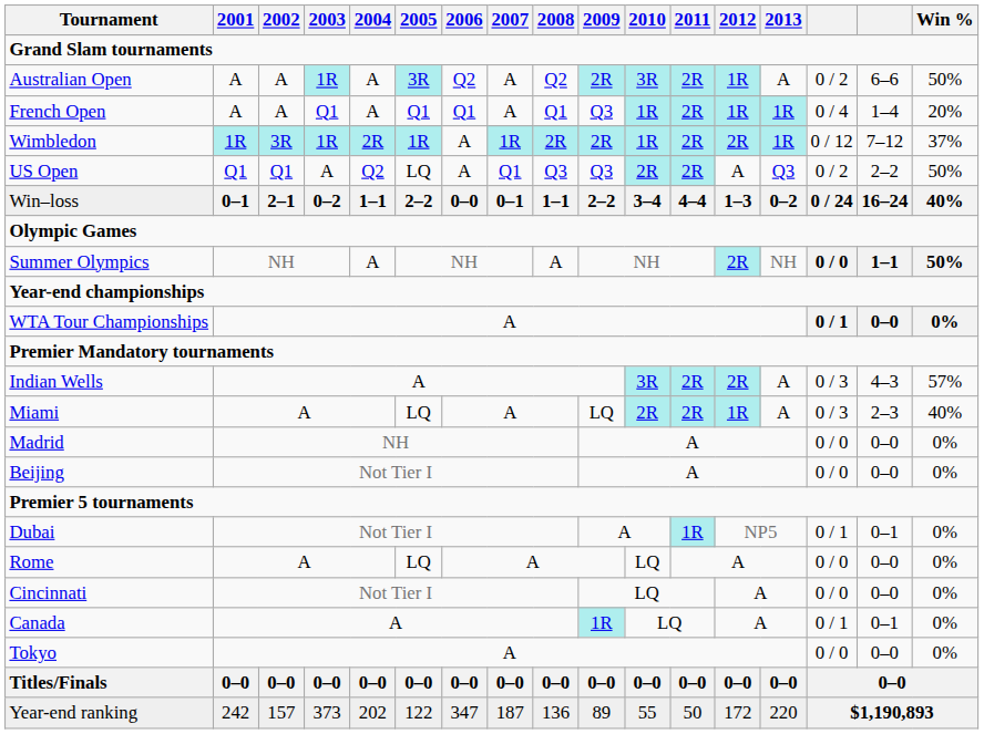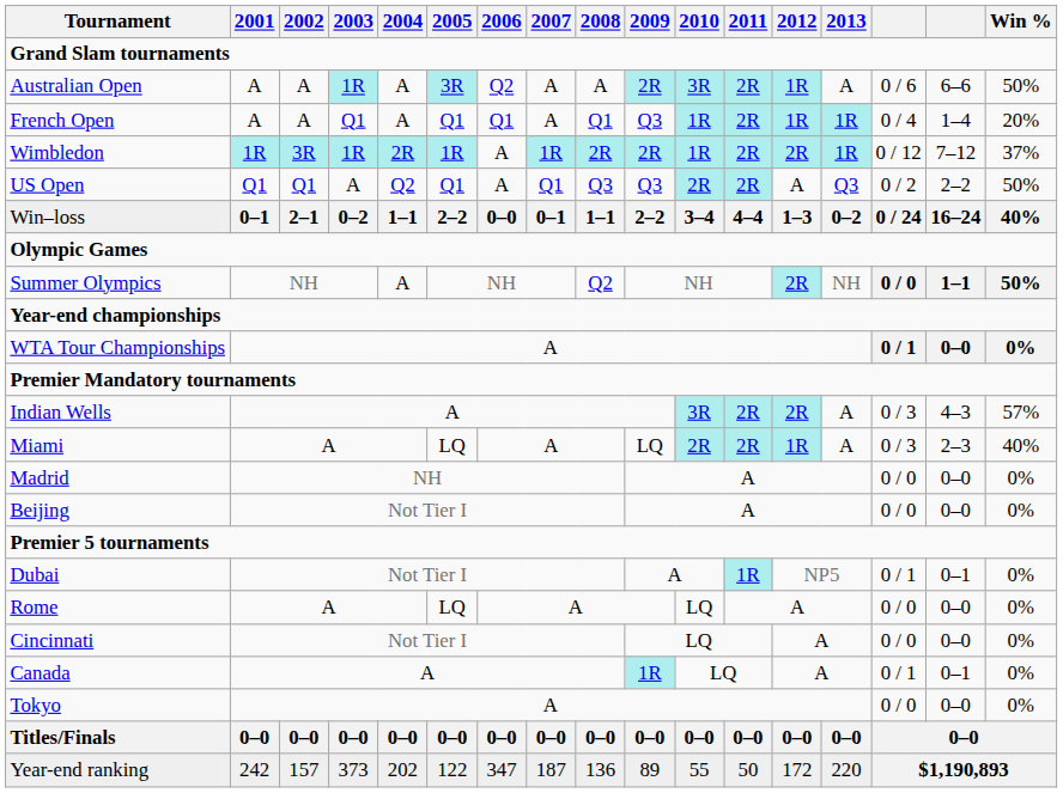 <table class=wikitable style=text-align:center;font-size:97%>
 <tr>
 <th>Tournament</th>
 <th><a href='#'>2001</a></th>
 <th><a href='#'>2002</a></th>
 <th><a href='#'>2003</a></th>
 <th><a href='#'>2004</a></th>
 <th><a href='#'>2005</a></th>
 <th><a href='#'>2006</a></th>
 <th><a href='#'>2007</a></th>
 <th><a href='#'>2008</a></th>
 <th><a href='#'>2009</a></th>
 <th><a href='#'>2010</a></th>
 <th><a href='#'>2011</a></th>
 <th><a href='#'>2012</a></th>
 <th><a href='#'>2013</a></th>
 <th></th>
 <th></th>
 <th>Win %</th>
 </tr>
 <tr>
 <td colspan=17 align=left><strong>Grand Slam tournaments</strong></td>
 </tr>
 <tr>
 <td align=left><a href='#'>Australian Open</a></td>
 <td>A</td>
 <td>A</td>
 <td bgcolor=afeeee><a href='#'>1R</a></td>
 <td>A</td>
 <td bgcolor=afeeee><a href='#'>3R</a></td>
 <td><a href='#'>Q2</a></td>
 <td>A</td>
-<td><a href='#'>Q2</a></td>
+<td align=center>A</td>
 <td bgcolor=afeeee><a href='#'>2R</a></td>
 <td bgcolor=afeeee><a href='#'>3R</a></td>
 <td bgcolor=afeeee><a href='#'>2R</a></td>
 <td bgcolor=afeeee><a href='#'>1R</a></td>
 <td>A</td>
-<td>0 / 2</td>
+<td>0 / 6</td>
 <td>6–6</td>
 <td>50%</td>
 </tr>
 <tr>
 <td align=left><a href='#'>French Open</a></td>
 <td>A</td>
 <td>A</td>
 <td><a href='#'>Q1</a></td>
 <td>A</td>
 <td><a href='#'>Q1</a></td>
 <td><a href='#'>Q1</a></td>
 <td>A</td>
 <td><a href='#'>Q1</a></td>
 <td><a href='#'>Q3</a></td>
 <td bgcolor=afeeee><a href='#'>1R</a></td>
 <td bgcolor=afeeee><a href='#'>2R</a></td>
 <td bgcolor=afeeee><a href='#'>1R</a></td>
 <td bgcolor=afeeee><a href='#'>1R</a></td>
 <td>0 / 4</td>
 <td>1–4</td>
 <td>20%</td>
 </tr>
 <tr>
 <td align=left><a href='#'>Wimbledon</a></td>
 <td bgcolor=afeeee><a href='#'>1R</a></td>
 <td bgcolor=afeeee><a href='#'>3R</a></td>
 <td bgcolor=afeeee><a href='#'>1R</a></td>
 <td bgcolor=afeeee><a href='#'>2R</a></td>
 <td bgcolor=afeeee><a href='#'>1R</a></td>
 <td>A</td>
 <td bgcolor=afeeee><a href='#'>1R</a></td>
 <td bgcolor=afeeee><a href='#'>2R</a></td>
 <td bgcolor=afeeee><a href='#'>2R</a></td>
 <td bgcolor=afeeee><a href='#'>1R</a></td>
 <td bgcolor=afeeee><a href='#'>2R</a></td>
 <td bgcolor=afeeee><a href='#'>2R</a></td>
 <td bgcolor=afeeee><a href='#'>1R</a></td>
 <td>0 / 12</td>
 <td>7–12</td>
 <td>37%</td>
 </tr>
 <tr>
 <td align=left><a href='#'>US Open</a></td>
 <td><a href='#'>Q1</a></td>
 <td><a href='#'>Q1</a></td>
 <td>A</td>
 <td><a href='#'>Q2</a></td>
-<td>LQ</td>
+<td><a href='#'>Q1</a></td>
 <td>A</td>
 <td><a href='#'>Q1</a></td>
 <td><a href='#'>Q3</a></td>
 <td><a href='#'>Q3</a></td>
 <td bgcolor=afeeee><a href='#'>2R</a></td>
 <td bgcolor=afeeee><a href='#'>2R</a></td>
 <td>A</td>
 <td><a href='#'>Q3</a></td>
 <td>0 / 2</td>
 <td>2–2</td>
 <td>50%</td>
 </tr>
 <tr bgcolor=efefef>
 <td align=left>Win–loss</td>
 <th>0–1</th>
 <th>2–1</th>
 <th>0–2</th>
 <th>1–1</th>
 <th>2–2</th>
 <th>0–0</th>
 <th>0–1</th>
 <th>1–1</th>
 <th>2–2</th>
 <th>3–4</th>
 <th>4–4</th>
 <th>1–3</th>
 <th>0–2</th>
 <th>0 / 24</th>
 <th>16–24</th>
 <th>40%</th>
 </tr>
 <tr>
 <td colspan=19 align=left><strong>Olympic Games</strong></td>
 </tr>
 <tr>
 <td align=left><a href='#'>Summer Olympics</a></td>
 <td colspan=3 style=color:#767676>NH</td>
 <td align=center>A</td>
 <td colspan=3 style=color:#767676>NH</td>
-<td align=center>A</td>
+<td><a href='#'>Q2</a></td>
 <td colspan=3 style=color:#767676>NH</td>
 <td bgcolor=afeeee><a href='#'>2R</a></td>
 <td colspan=1 style=color:#767676>NH</td>
 <th>0 / 0</th>
 <th>1–1</th>
 <th>50%</th>
 </tr>
 <tr>
 <td colspan=19 align=left><strong>Year-end championships</strong></td>
 </tr>
 <tr>
 <td align=left><a href='#'>WTA Tour Championships</a></td>
 <td colspan=13>A</td>
 <th>0 / 1</th>
 <th>0–0</th>
 <th>0%</th>
 </tr>
 <tr>
 <td colspan=19 align=left><strong>Premier Mandatory tournaments</strong></td>
 </tr>
 <tr>
 <td align=left><a href='#'>Indian Wells</a></td>
 <td colspan=9>A</td>
 <td bgcolor=afeeee><a href='#'>3R</a></td>
 <td bgcolor=afeeee><a href='#'>2R</a></td>
 <td bgcolor=afeeee><a href='#'>2R</a></td>
 <td>A</td>
 <td>0 / 3</td>
 <td>4–3</td>
 <td>57%</td>
 </tr>
 <tr>
 <td align=left><a href='#'>Miami</a></td>
 <td colspan=4>A</td>
 <td align=center>LQ</td>
 <td colspan=3>A</td>
 <td align=center>LQ</td>
 <td bgcolor=afeeee><a href='#'>2R</a></td>
 <td bgcolor=afeeee><a href='#'>2R</a></td>
 <td bgcolor=afeeee><a href='#'>1R</a></td>
 <td>A</td>
 <td>0 / 3</td>
 <td>2–3</td>
 <td>40%</td>
 </tr>
 <tr>
 <td align=left><a href='#'>Madrid</a></td>
 <td colspan=8 style=color:#767676>NH</td>
 <td colspan=5>A</td>
 <td>0 / 0</td>
 <td>0–0</td>
 <td>0%</td>
 </tr>
 <tr>
 <td align=left><a href='#'>Beijing</a></td>
 <td colspan=8 style=color:#767676>Not Tier I</td>
 <td colspan=5>A</td>
 <td>0 / 0</td>
 <td>0–0</td>
 <td>0%</td>
 </tr>
 <tr>
 <td colspan=18 align=left><strong>Premier 5 tournaments</strong></td>
 </tr>
 <tr>
 <td align=left><a href='#'>Dubai</a></td>
 <td colspan=8 style=color:#767676>Not Tier I</td>
 <td colspan=2>A</td>
 <td bgcolor=afeeee><a href='#'>1R</a></td>
 <td colspan=2 style=color:#767676>NP5</td>
 <td>0 / 1</td>
 <td>0–1</td>
 <td>0%</td>
 </tr>
 <tr>
 <td align=left><a href='#'>Rome</a></td>
 <td colspan=4>A</td>
 <td>LQ</td>
 <td colspan=4>A</td>
 <td>LQ</td>
 <td colspan=3>A</td>
 <td>0 / 0</td>
 <td>0–0</td>
 <td>0%</td>
 </tr>
 <tr>
 <td align=left><a href='#'>Cincinnati</a></td>
 <td colspan=8 style=color:#767676>Not Tier I</td>
 <td colspan=3>LQ</td>
 <td colspan=2>A</td>
 <td>0 / 0</td>
 <td>0–0</td>
 <td>0%</td>
 </tr>
 <tr>
 <td align=left><a href='#'>Canada</a></td>
 <td colspan=8>A</td>
 <td bgcolor=afeeee><a href='#'>1R</a></td>
 <td colspan=2>LQ</td>
 <td colspan=2>A</td>
 <td>0 / 1</td>
 <td>0–1</td>
 <td>0%</td>
 </tr>
 <tr>
 <td align=left><a href='#'>Tokyo</a></td>
 <td colspan=13>A</td>
 <td>0 / 0</td>
 <td>0–0</td>
 <td>0%</td>
 </tr>
 <tr>
 <th style=text-align:left>Titles/Finals</th>
 <th>0–0</th>
 <th>0–0</th>
 <th>0–0</th>
 <th>0–0</th>
 <th>0–0</th>
 <th>0–0</th>
 <th>0–0</th>
 <th>0–0</th>
 <th>0–0</th>
 <th>0–0</th>
 <th>0–0</th>
 <th>0–0</th>
 <th>0–0</th>
 <th colspan=3>0–0</th>
 </tr>
 <tr bgcolor=efefef>
 <td align=left>Year-end ranking</td>
 <td>242</td>
 <td>157</td>
 <td>373</td>
 <td>202</td>
 <td>122</td>
 <td>347</td>
 <td>187</td>
 <td>136</td>
 <td>89</td>
 <td>55</td>
 <td>50</td>
 <td>172</td>
 <td>220</td>
 <th colspan=3>$1,190,893</th>
 </tr>
 </table>
